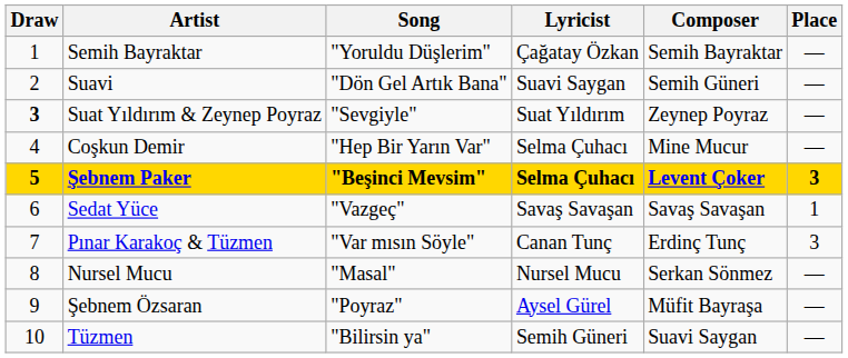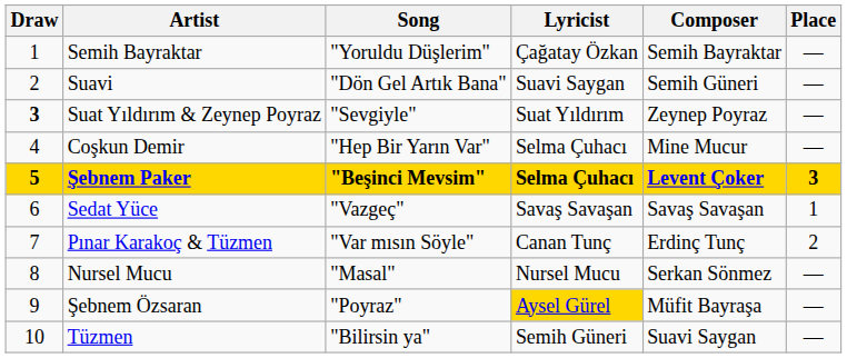 <table class="sortable wikitable" style="margin: 1em auto 1em auto; text-align:center">
 <tr>
 <th>Draw</th>
 <th>Artist</th>
 <th>Song</th>
 <th>Lyricist</th>
 <th>Composer</th>
 <th>Place</th>
 </tr>
 <tr>
 <td>1</td>
 <td align="left">Semih Bayraktar</td>
 <td align="left">"Yoruldu Düşlerim"</td>
 <td align="left">Çağatay Özkan</td>
 <td align="left">Semih Bayraktar</td>
 <td>—</td>
 </tr>
 <tr>
 <td>2</td>
 <td align="left">Suavi</td>
 <td align="left">"Dön Gel Artık Bana"</td>
 <td align="left">Suavi Saygan</td>
 <td align="left">Semih Güneri</td>
 <td>—</td>
 </tr>
 <tr>
 <td><strong>3</strong></td>
 <td align="left">Suat Yıldırım & Zeynep Poyraz</td>
 <td align="left">"Sevgiyle"</td>
 <td align="left">Suat Yıldırım</td>
 <td align="left">Zeynep Poyraz</td>
 <td>—</td>
 </tr>
 <tr>
 <td>4</td>
 <td align="left">Coşkun Demir</td>
 <td align="left">"Hep Bir Yarın Var"</td>
 <td align="left">Selma Çuhacı</td>
 <td align="left">Mine Mucur</td>
 <td>—</td>
 </tr>
 <tr style="font-weight:bold;background:gold;">
 <td>5</td>
 <td align="left"><a href='#'>Şebnem Paker</a></td>
 <td align="left">"Beşinci Mevsim"</td>
 <td align="left">Selma Çuhacı</td>
 <td align="left"><a href='#'>Levent Çoker</a></td>
 <td>3</td>
 </tr>
 <tr>
 <td>6</td>
 <td align="left"><a href='#'>Sedat Yüce</a></td>
 <td align="left">"Vazgeç"</td>
 <td align="left">Savaş Savaşan</td>
 <td align="left">Savaş Savaşan</td>
 <td>1</td>
 </tr>
 <tr>
 <td>7</td>
 <td align="left"><a href='#'>Pınar Karakoç</a> & <a href='#'>Tüzmen</a></td>
 <td align="left">"Var mısın Söyle"</td>
 <td align="left">Canan Tunç</td>
 <td align="left">Erdinç Tunç</td>
-<td>3</td>
+<td>2</td>
 </tr>
 <tr>
 <td>8</td>
 <td align="left">Nursel Mucu</td>
 <td align="left">"Masal"</td>
 <td align="left">Nursel Mucu</td>
 <td align="left">Serkan Sönmez</td>
 <td>—</td>
 </tr>
 <tr>
 <td>9</td>
 <td align="left">Şebnem Özsaran</td>
 <td align="left">"Poyraz"</td>
-<td align="left"><a href='#'>Aysel Gürel</a></td>
+<td align="left" style="background: gold;"><a href='#'>Aysel Gürel</a></td>
 <td align="left">Müfit Bayraşa</td>
 <td>—</td>
 </tr>
 <tr>
 <td>10</td>
 <td align="left"><a href='#'>Tüzmen</a></td>
 <td align="left">"Bilirsin ya"</td>
 <td align="left">Semih Güneri</td>
 <td align="left">Suavi Saygan</td>
 <td>—</td>
 </tr>
 </table>
